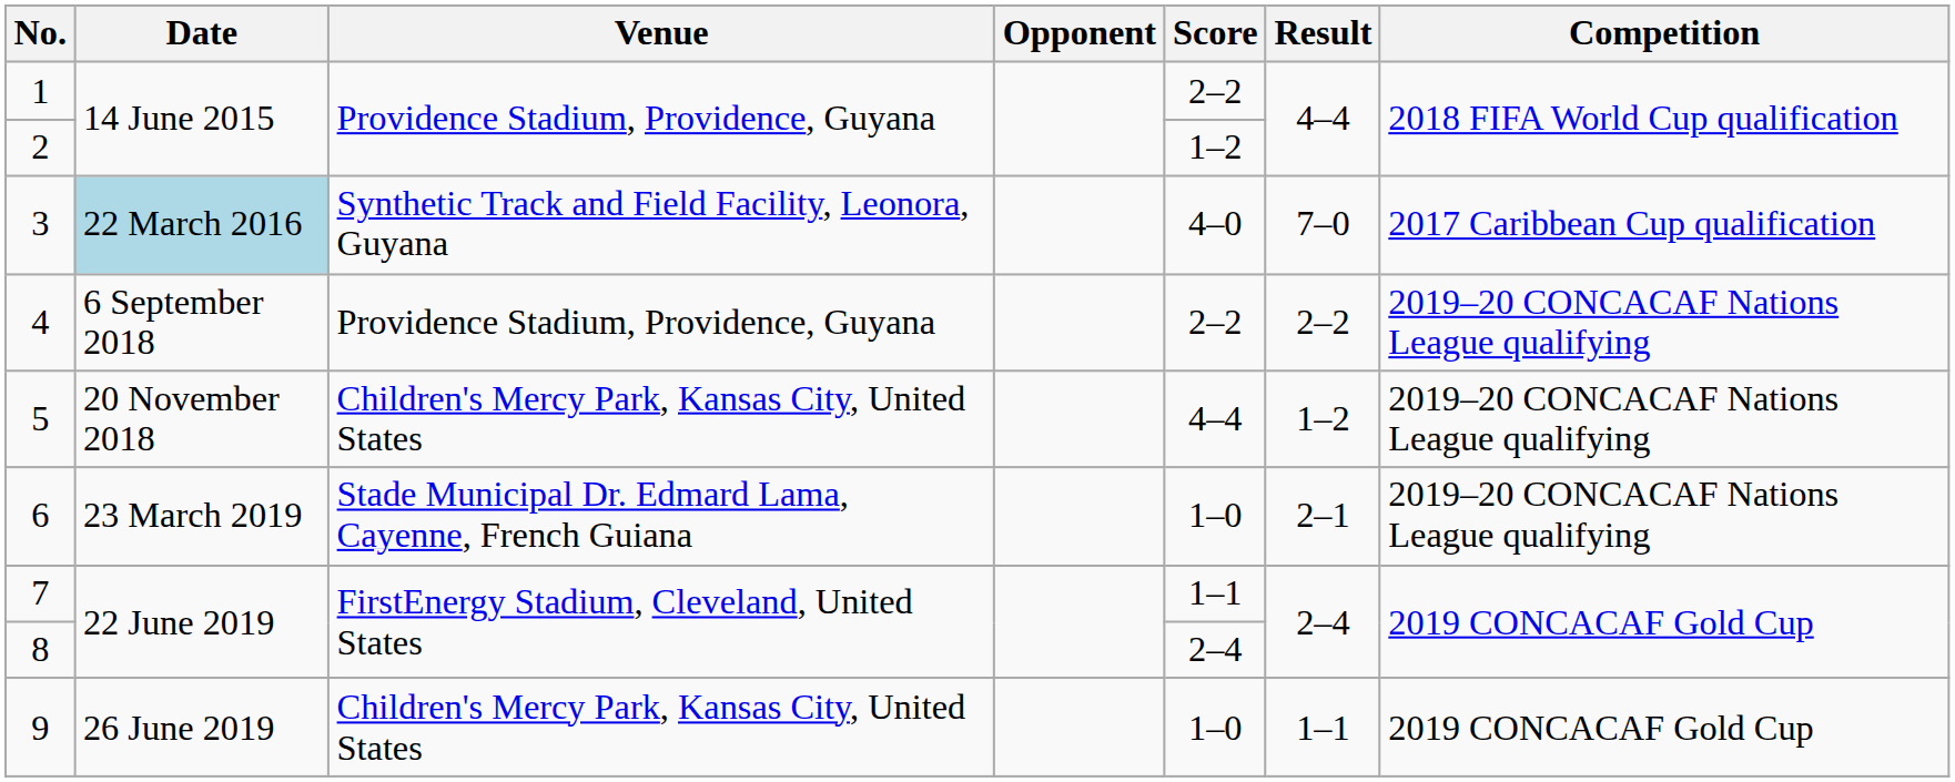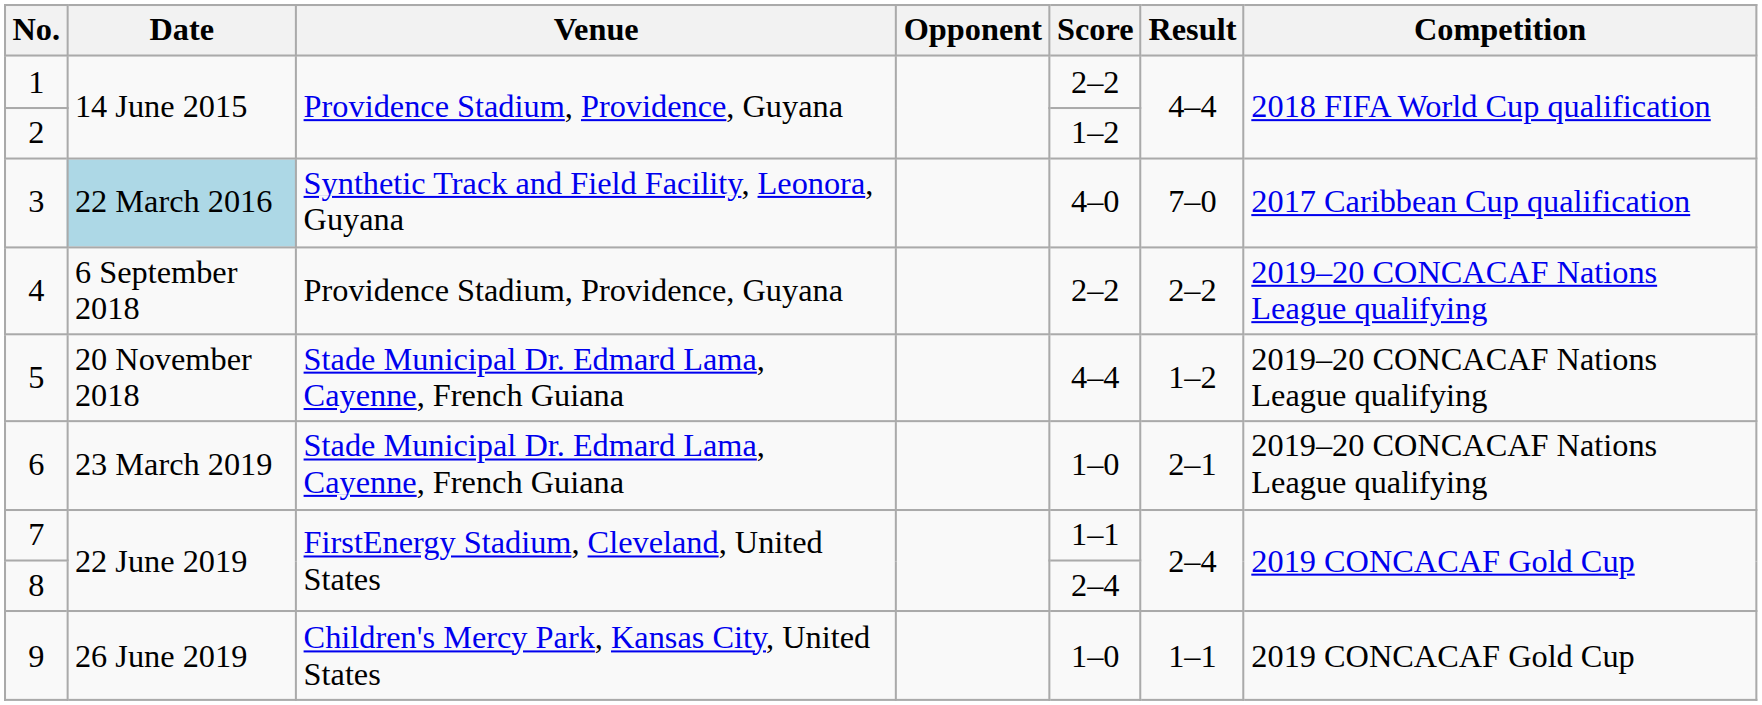 <table class="wikitable sortable">
 <tr>
 <th scope="col">No.</th>
 <th scope="col">Date</th>
 <th scope="col">Venue</th>
 <th scope="col">Opponent</th>
 <th scope="col">Score</th>
 <th scope="col">Result</th>
 <th scope="col">Competition</th>
 </tr>
 <tr>
 <td style="text-align:center">1</td>
 <td rowspan="2">14 June 2015</td>
 <td rowspan="2"><a href='#'>Providence Stadium</a>, <a href='#'>Providence</a>, Guyana</td>
 <td rowspan="2"></td>
 <td style="text-align:center">2–2</td>
 <td rowspan="2" style="text-align:center">4–4</td>
 <td rowspan="2"><a href='#'>2018 FIFA World Cup qualification</a></td>
 </tr>
 <tr>
 <td style="text-align:center">2</td>
 <td style="text-align:center">1–2</td>
 </tr>
 <tr>
 <td style="text-align:center">3</td>
 <td style="background: lightblue;">22 March 2016</td>
 <td><a href='#'>Synthetic Track and Field Facility</a>, <a href='#'>Leonora</a>, Guyana</td>
 <td></td>
 <td style="text-align:center">4–0</td>
 <td style="text-align:center">7–0</td>
 <td><a href='#'>2017 Caribbean Cup qualification</a></td>
 </tr>
 <tr>
 <td style="text-align:center">4</td>
 <td>6 September 2018</td>
 <td>Providence Stadium, Providence, Guyana</td>
 <td></td>
 <td style="text-align:center">2–2</td>
 <td style="text-align:center">2–2</td>
 <td><a href='#'>2019–20 CONCACAF Nations League qualifying</a></td>
 </tr>
 <tr>
 <td style="text-align:center">5</td>
 <td>20 November 2018</td>
-<td><a href='#'>Children's Mercy Park</a>, <a href='#'>Kansas City</a>, United States</td>
+<td><a href='#'>Stade Municipal Dr. Edmard Lama</a>, <a href='#'>Cayenne</a>, French Guiana</td>
 <td></td>
 <td style="text-align:center">4–4</td>
 <td style="text-align:center">1–2</td>
 <td>2019–20 CONCACAF Nations League qualifying</td>
 </tr>
 <tr>
 <td style="text-align:center">6</td>
 <td>23 March 2019</td>
 <td><a href='#'>Stade Municipal Dr. Edmard Lama</a>, <a href='#'>Cayenne</a>, French Guiana</td>
 <td></td>
 <td style="text-align:center">1–0</td>
 <td style="text-align:center">2–1</td>
 <td>2019–20 CONCACAF Nations League qualifying</td>
 </tr>
 <tr>
 <td style="text-align:center">7</td>
 <td rowspan="2">22 June 2019</td>
 <td rowspan="2"><a href='#'>FirstEnergy Stadium</a>, <a href='#'>Cleveland</a>, United States</td>
 <td rowspan="2"></td>
 <td style="text-align:center">1–1</td>
 <td rowspan=2 style="text-align:center">2–4</td>
 <td rowspan="2"><a href='#'>2019 CONCACAF Gold Cup</a></td>
 </tr>
 <tr>
 <td style="text-align:center">8</td>
 <td style="text-align:center">2–4</td>
 </tr>
 <tr>
 <td style="text-align:center">9</td>
 <td>26 June 2019</td>
 <td><a href='#'>Children's Mercy Park</a>, <a href='#'>Kansas City</a>, United States</td>
 <td></td>
 <td style="text-align:center">1–0</td>
 <td style="text-align:center">1–1</td>
 <td>2019 CONCACAF Gold Cup</td>
 </tr>
 </table>
